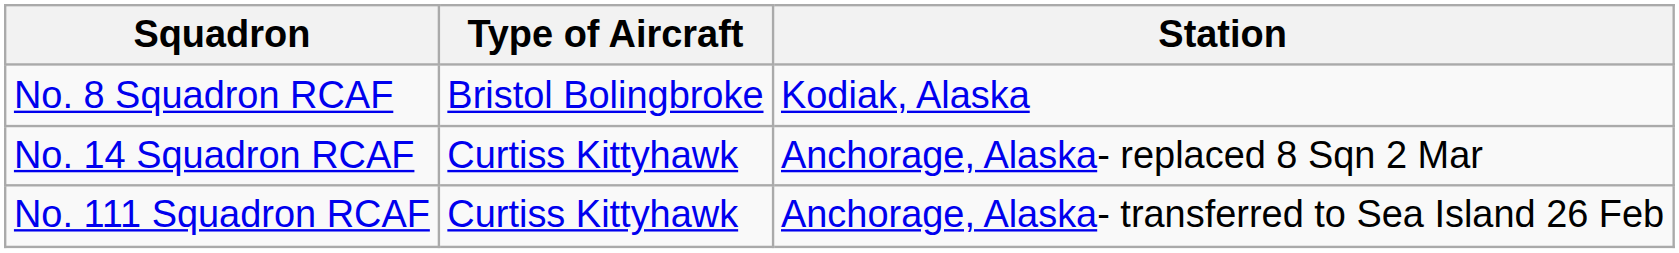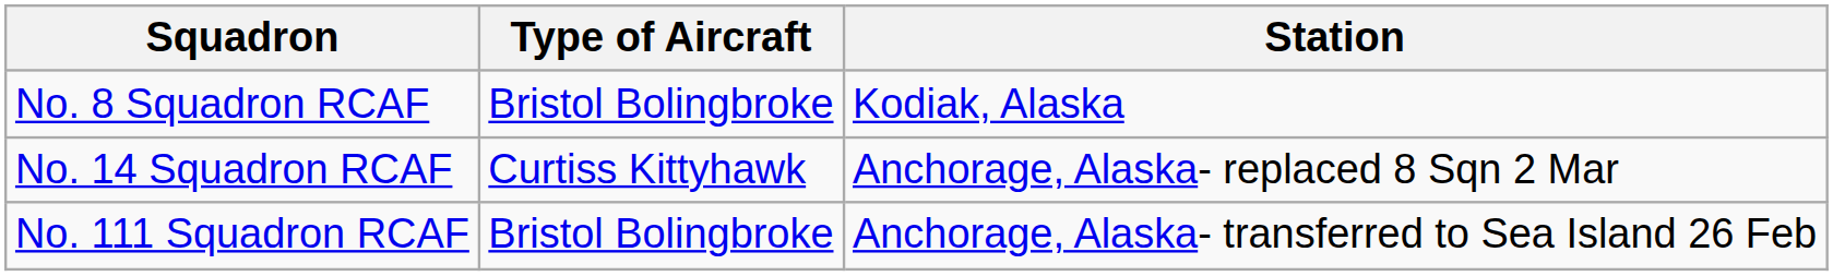 <table class="wikitable">
 <tr>
 <th>Squadron</th>
 <th>Type of Aircraft</th>
 <th>Station</th>
 </tr>
 <tr>
 <td><a href='#'>No. 8 Squadron RCAF</a></td>
 <td><a href='#'>Bristol Bolingbroke</a></td>
 <td><a href='#'>Kodiak, Alaska</a></td>
 </tr>
 <tr>
 <td><a href='#'>No. 14 Squadron RCAF</a></td>
 <td><a href='#'>Curtiss Kittyhawk</a></td>
 <td><a href='#'>Anchorage, Alaska</a>- replaced 8 Sqn 2 Mar</td>
 </tr>
 <tr>
 <td><a href='#'>No. 111 Squadron RCAF</a></td>
-<td><a href='#'>Curtiss Kittyhawk</a></td>
+<td><a href='#'>Bristol Bolingbroke</a></td>
 <td><a href='#'>Anchorage, Alaska</a>- transferred to Sea Island 26 Feb</td>
 </tr>
 </table>
